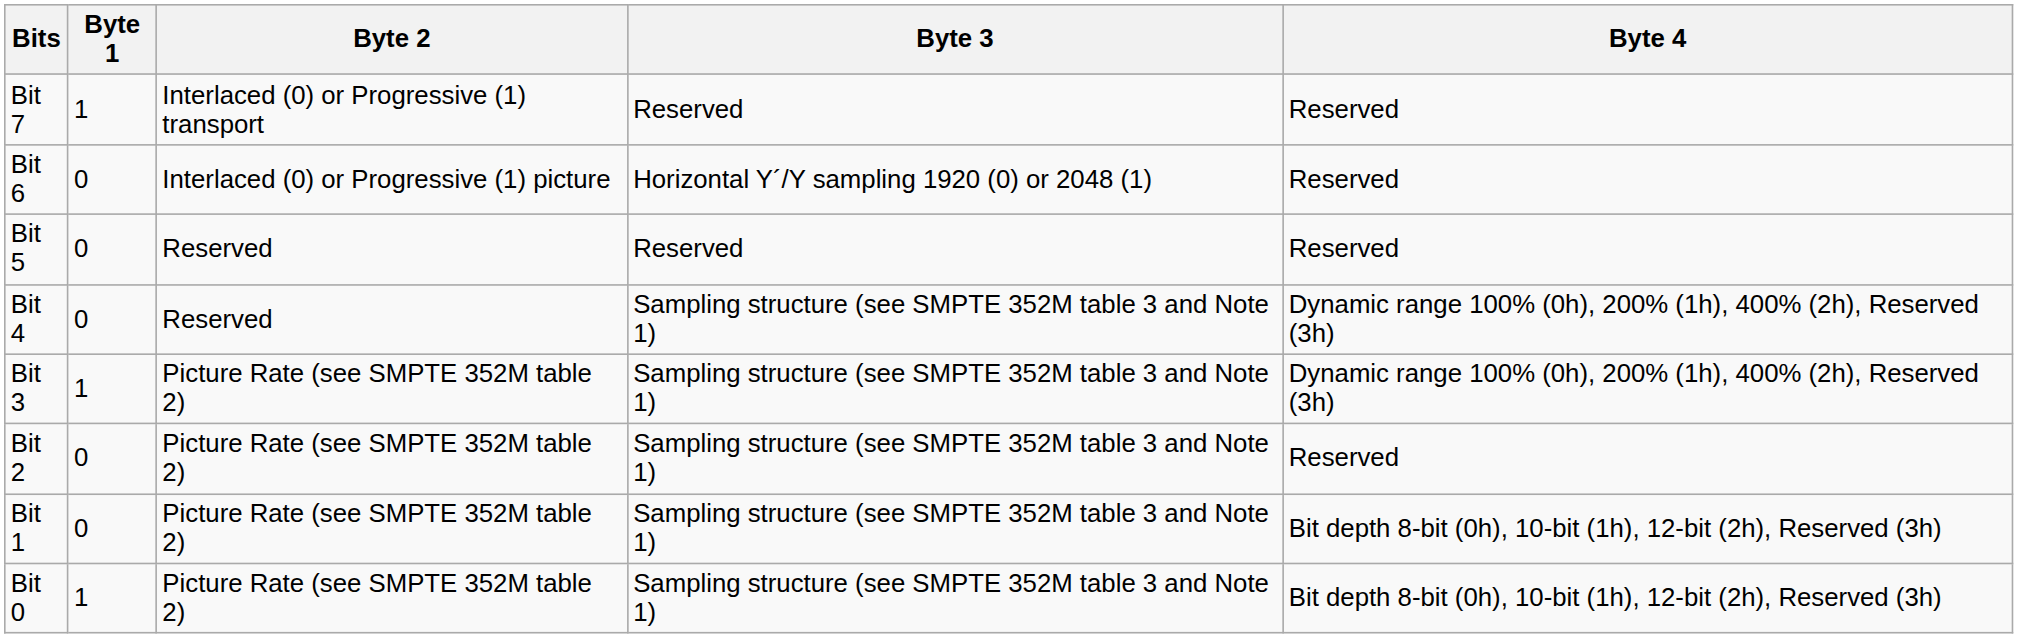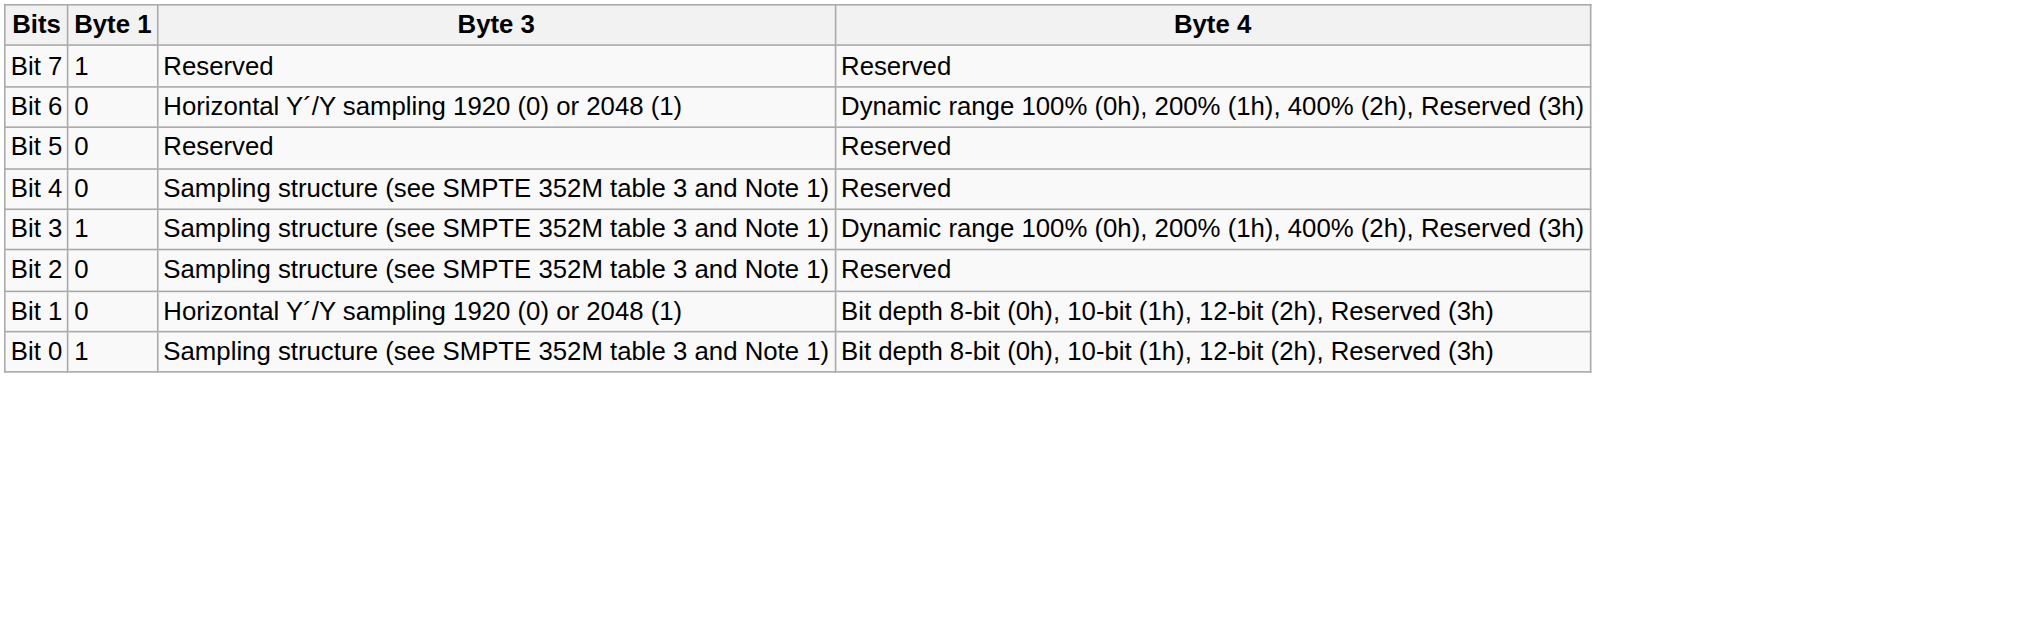 <table class="wikitable">
 <tr>
 <th>Bits</th>
 <th>Byte 1</th>
-<th>Byte 2</th>
 <th>Byte 3</th>
 <th>Byte 4</th>
 </tr>
 <tr>
 <td>Bit 7</td>
 <td>1</td>
-<td>Interlaced (0) or Progressive (1) transport</td>
 <td>Reserved</td>
 <td>Reserved</td>
 </tr>
 <tr>
 <td>Bit 6</td>
 <td>0</td>
-<td>Interlaced (0) or Progressive (1) picture</td>
 <td>Horizontal Y´/Y sampling 1920 (0) or 2048 (1)</td>
-<td>Reserved</td>
+<td>Dynamic range 100% (0h), 200% (1h), 400% (2h), Reserved (3h)</td>
 </tr>
 <tr>
 <td>Bit 5</td>
 <td>0</td>
 <td>Reserved</td>
 <td>Reserved</td>
-<td>Reserved</td>
 </tr>
 <tr>
 <td>Bit 4</td>
 <td>0</td>
+<td>Sampling structure (see SMPTE 352M table 3 and Note 1)</td>
 <td>Reserved</td>
-<td>Sampling structure (see SMPTE 352M table 3 and Note 1)</td>
-<td>Dynamic range 100% (0h), 200% (1h), 400% (2h), Reserved (3h)</td>
 </tr>
 <tr>
 <td>Bit 3</td>
 <td>1</td>
-<td>Picture Rate (see SMPTE 352M table 2)</td>
 <td>Sampling structure (see SMPTE 352M table 3 and Note 1)</td>
 <td>Dynamic range 100% (0h), 200% (1h), 400% (2h), Reserved (3h)</td>
 </tr>
 <tr>
 <td>Bit 2</td>
 <td>0</td>
-<td>Picture Rate (see SMPTE 352M table 2)</td>
 <td>Sampling structure (see SMPTE 352M table 3 and Note 1)</td>
 <td>Reserved</td>
 </tr>
 <tr>
 <td>Bit 1</td>
 <td>0</td>
-<td>Picture Rate (see SMPTE 352M table 2)</td>
-<td>Sampling structure (see SMPTE 352M table 3 and Note 1)</td>
+<td>Horizontal Y´/Y sampling 1920 (0) or 2048 (1)</td>
 <td>Bit depth 8-bit (0h), 10-bit (1h), 12-bit (2h), Reserved (3h)</td>
 </tr>
 <tr>
 <td>Bit 0</td>
 <td>1</td>
-<td>Picture Rate (see SMPTE 352M table 2)</td>
 <td>Sampling structure (see SMPTE 352M table 3 and Note 1)</td>
 <td>Bit depth 8-bit (0h), 10-bit (1h), 12-bit (2h), Reserved (3h)</td>
 </tr>
 </table>
